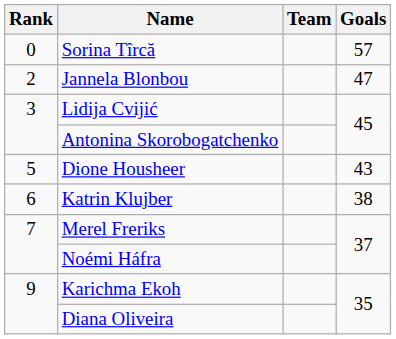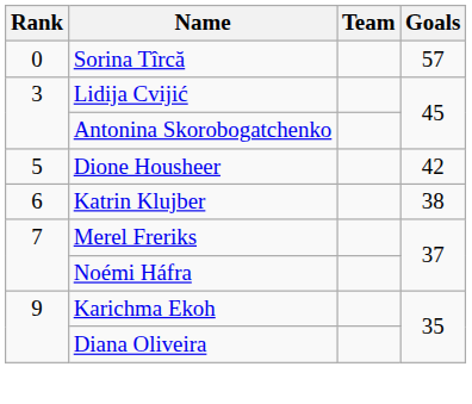 <table class="wikitable sortable" style="text-align: center;">
 <tr>
 <th>Rank</th>
 <th>Name</th>
 <th>Team</th>
 <th>Goals</th>
 </tr>
 <tr>
 <td style="vertical-align:top;">0</td>
 <td style="text-align: left;"><a href='#'>Sorina Tîrcă</a></td>
 <td style="text-align: left;"></td>
 <td>57</td>
-</tr>
-<tr>
-<td style="vertical-align:top;">2</td>
-<td style="text-align: left;"><a href='#'>Jannela Blonbou</a></td>
-<td style="text-align: left;"></td>
-<td>47</td>
 </tr>
 <tr>
 <td rowspan="2" style="vertical-align:top;">3</td>
 <td style="text-align: left;"><a href='#'>Lidija Cvijić</a></td>
 <td style="text-align: left;"></td>
 <td rowspan="2">45</td>
 </tr>
 <tr>
 <td style="text-align: left;"><a href='#'>Antonina Skorobogatchenko</a></td>
 <td style="text-align: left;"></td>
 </tr>
 <tr>
 <td style="vertical-align:top;">5</td>
 <td style="text-align: left;"><a href='#'>Dione Housheer</a></td>
 <td style="text-align: left;"></td>
-<td>43</td>
+<td>42</td>
 </tr>
 <tr>
 <td style="vertical-align:top;">6</td>
 <td style="text-align: left;"><a href='#'>Katrin Klujber</a></td>
 <td style="text-align: left;"></td>
 <td>38</td>
 </tr>
 <tr>
 <td rowspan="2" style="vertical-align:top;">7</td>
 <td style="text-align: left;"><a href='#'>Merel Freriks</a></td>
 <td style="text-align: left;"></td>
 <td rowspan="2">37</td>
 </tr>
 <tr>
 <td style="text-align: left;"><a href='#'>Noémi Háfra</a></td>
 <td style="text-align: left;"></td>
 </tr>
 <tr>
 <td rowspan="2" style="vertical-align:top;">9</td>
 <td style="text-align: left;"><a href='#'>Karichma Ekoh</a></td>
 <td style="text-align: left;"></td>
 <td rowspan="2">35</td>
 </tr>
 <tr>
 <td style="text-align: left;"><a href='#'>Diana Oliveira</a></td>
 <td style="text-align: left;"></td>
 </tr>
 </table>
